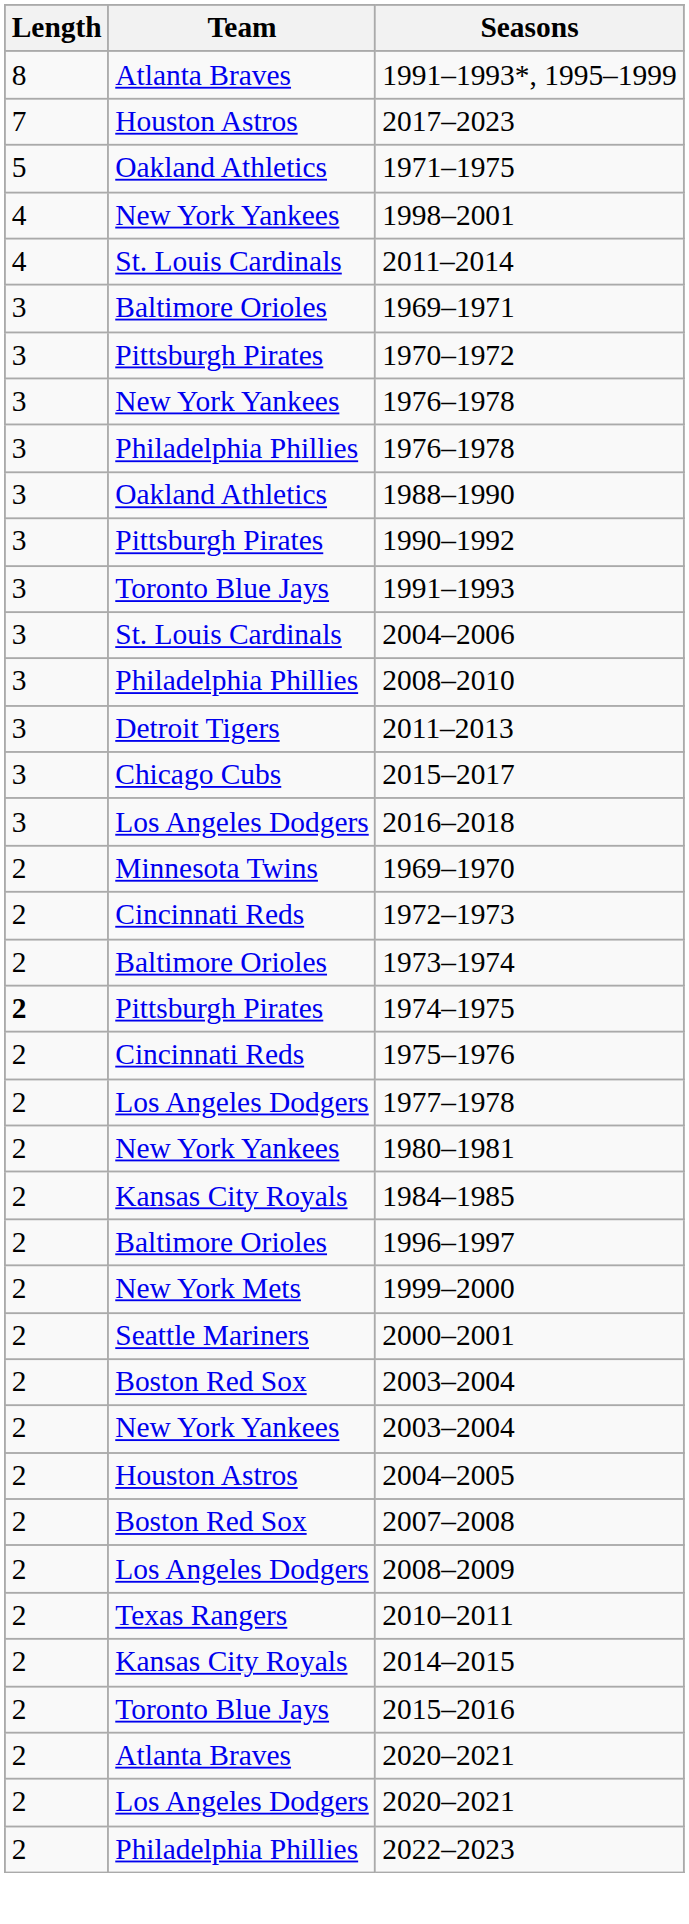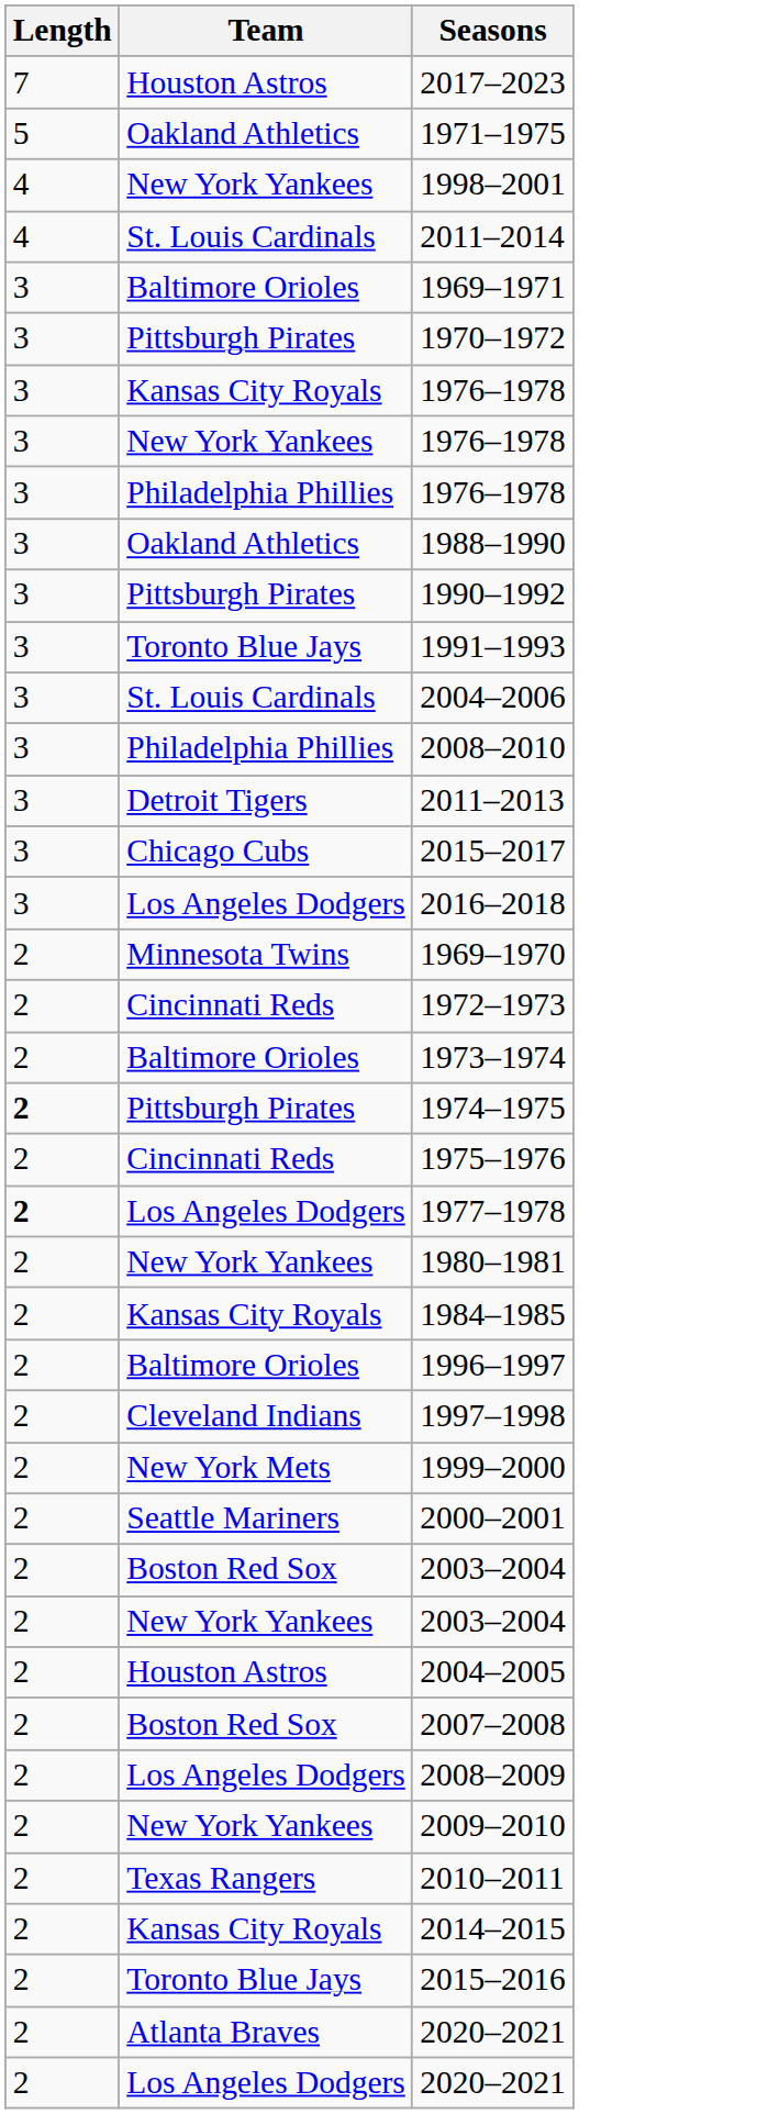 <table class="wikitable">
 <tr>
 <th>Length</th>
 <th>Team</th>
 <th>Seasons</th>
-</tr>
-<tr>
-<td>8</td>
-<td><a href='#'>Atlanta Braves</a></td>
-<td>1991–1993*, 1995–1999</td>
 </tr>
 <tr>
 <td>7</td>
 <td><a href='#'>Houston Astros</a></td>
 <td>2017–2023</td>
 </tr>
 <tr>
 <td>5</td>
 <td><a href='#'>Oakland Athletics</a></td>
 <td>1971–1975</td>
 </tr>
 <tr>
 <td>4</td>
 <td><a href='#'>New York Yankees</a></td>
 <td>1998–2001</td>
 </tr>
 <tr>
 <td>4</td>
 <td><a href='#'>St. Louis Cardinals</a></td>
 <td>2011–2014</td>
 </tr>
 <tr>
 <td>3</td>
 <td><a href='#'>Baltimore Orioles</a></td>
 <td>1969–1971</td>
 </tr>
 <tr>
 <td>3</td>
 <td><a href='#'>Pittsburgh Pirates</a></td>
 <td>1970–1972</td>
+</tr>
+<tr>
+<td>3</td>
+<td><a href='#'>Kansas City Royals</a></td>
+<td>1976–1978</td>
 </tr>
 <tr>
 <td>3</td>
 <td><a href='#'>New York Yankees</a></td>
 <td>1976–1978</td>
 </tr>
 <tr>
 <td>3</td>
 <td><a href='#'>Philadelphia Phillies</a></td>
 <td>1976–1978</td>
 </tr>
 <tr>
 <td>3</td>
 <td><a href='#'>Oakland Athletics</a></td>
 <td>1988–1990</td>
 </tr>
 <tr>
 <td>3</td>
 <td><a href='#'>Pittsburgh Pirates</a></td>
 <td>1990–1992</td>
 </tr>
 <tr>
 <td>3</td>
 <td><a href='#'>Toronto Blue Jays</a></td>
 <td>1991–1993</td>
 </tr>
 <tr>
 <td>3</td>
 <td><a href='#'>St. Louis Cardinals</a></td>
 <td>2004–2006</td>
 </tr>
 <tr>
 <td>3</td>
 <td><a href='#'>Philadelphia Phillies</a></td>
 <td>2008–2010</td>
 </tr>
 <tr>
 <td>3</td>
 <td><a href='#'>Detroit Tigers</a></td>
 <td>2011–2013</td>
 </tr>
 <tr>
 <td>3</td>
 <td><a href='#'>Chicago Cubs</a></td>
 <td>2015–2017</td>
 </tr>
 <tr>
 <td>3</td>
 <td><a href='#'>Los Angeles Dodgers</a></td>
 <td>2016–2018</td>
 </tr>
 <tr>
 <td>2</td>
 <td><a href='#'>Minnesota Twins</a></td>
 <td>1969–1970</td>
 </tr>
 <tr>
 <td>2</td>
 <td><a href='#'>Cincinnati Reds</a></td>
 <td>1972–1973</td>
 </tr>
 <tr>
 <td>2</td>
 <td><a href='#'>Baltimore Orioles</a></td>
 <td>1973–1974</td>
 </tr>
 <tr>
 <td><strong>2</strong></td>
 <td><a href='#'>Pittsburgh Pirates</a></td>
 <td>1974–1975</td>
 </tr>
 <tr>
 <td>2</td>
 <td><a href='#'>Cincinnati Reds</a></td>
 <td>1975–1976</td>
 </tr>
 <tr>
-<td>2</td>
+<td><strong>2</strong></td>
 <td><a href='#'>Los Angeles Dodgers</a></td>
 <td>1977–1978</td>
 </tr>
 <tr>
 <td>2</td>
 <td><a href='#'>New York Yankees</a></td>
 <td>1980–1981</td>
 </tr>
 <tr>
 <td>2</td>
 <td><a href='#'>Kansas City Royals</a></td>
 <td>1984–1985</td>
 </tr>
 <tr>
 <td>2</td>
 <td><a href='#'>Baltimore Orioles</a></td>
 <td>1996–1997</td>
+</tr>
+<tr>
+<td>2</td>
+<td><a href='#'>Cleveland Indians</a></td>
+<td>1997–1998</td>
 </tr>
 <tr>
 <td>2</td>
 <td><a href='#'>New York Mets</a></td>
 <td>1999–2000</td>
 </tr>
 <tr>
 <td>2</td>
 <td><a href='#'>Seattle Mariners</a></td>
 <td>2000–2001</td>
 </tr>
 <tr>
 <td>2</td>
 <td><a href='#'>Boston Red Sox</a></td>
 <td>2003–2004</td>
 </tr>
 <tr>
 <td>2</td>
 <td><a href='#'>New York Yankees</a></td>
 <td>2003–2004</td>
 </tr>
 <tr>
 <td>2</td>
 <td><a href='#'>Houston Astros</a></td>
 <td>2004–2005</td>
 </tr>
 <tr>
 <td>2</td>
 <td><a href='#'>Boston Red Sox</a></td>
 <td>2007–2008</td>
 </tr>
 <tr>
 <td>2</td>
 <td><a href='#'>Los Angeles Dodgers</a></td>
 <td>2008–2009</td>
 </tr>
 <tr>
 <td>2</td>
+<td><a href='#'>New York Yankees</a></td>
+<td>2009–2010</td>
+</tr>
+<tr>
+<td>2</td>
 <td><a href='#'>Texas Rangers</a></td>
 <td>2010–2011</td>
 </tr>
 <tr>
 <td>2</td>
 <td><a href='#'>Kansas City Royals</a></td>
 <td>2014–2015</td>
 </tr>
 <tr>
 <td>2</td>
 <td><a href='#'>Toronto Blue Jays</a></td>
 <td>2015–2016</td>
 </tr>
 <tr>
 <td>2</td>
 <td><a href='#'>Atlanta Braves</a></td>
 <td>2020–2021</td>
 </tr>
 <tr>
 <td>2</td>
 <td><a href='#'>Los Angeles Dodgers</a></td>
 <td>2020–2021</td>
 </tr>
-<tr>
-<td>2</td>
-<td><a href='#'>Philadelphia Phillies</a></td>
-<td>2022–2023</td>
-</tr>
 </table>
